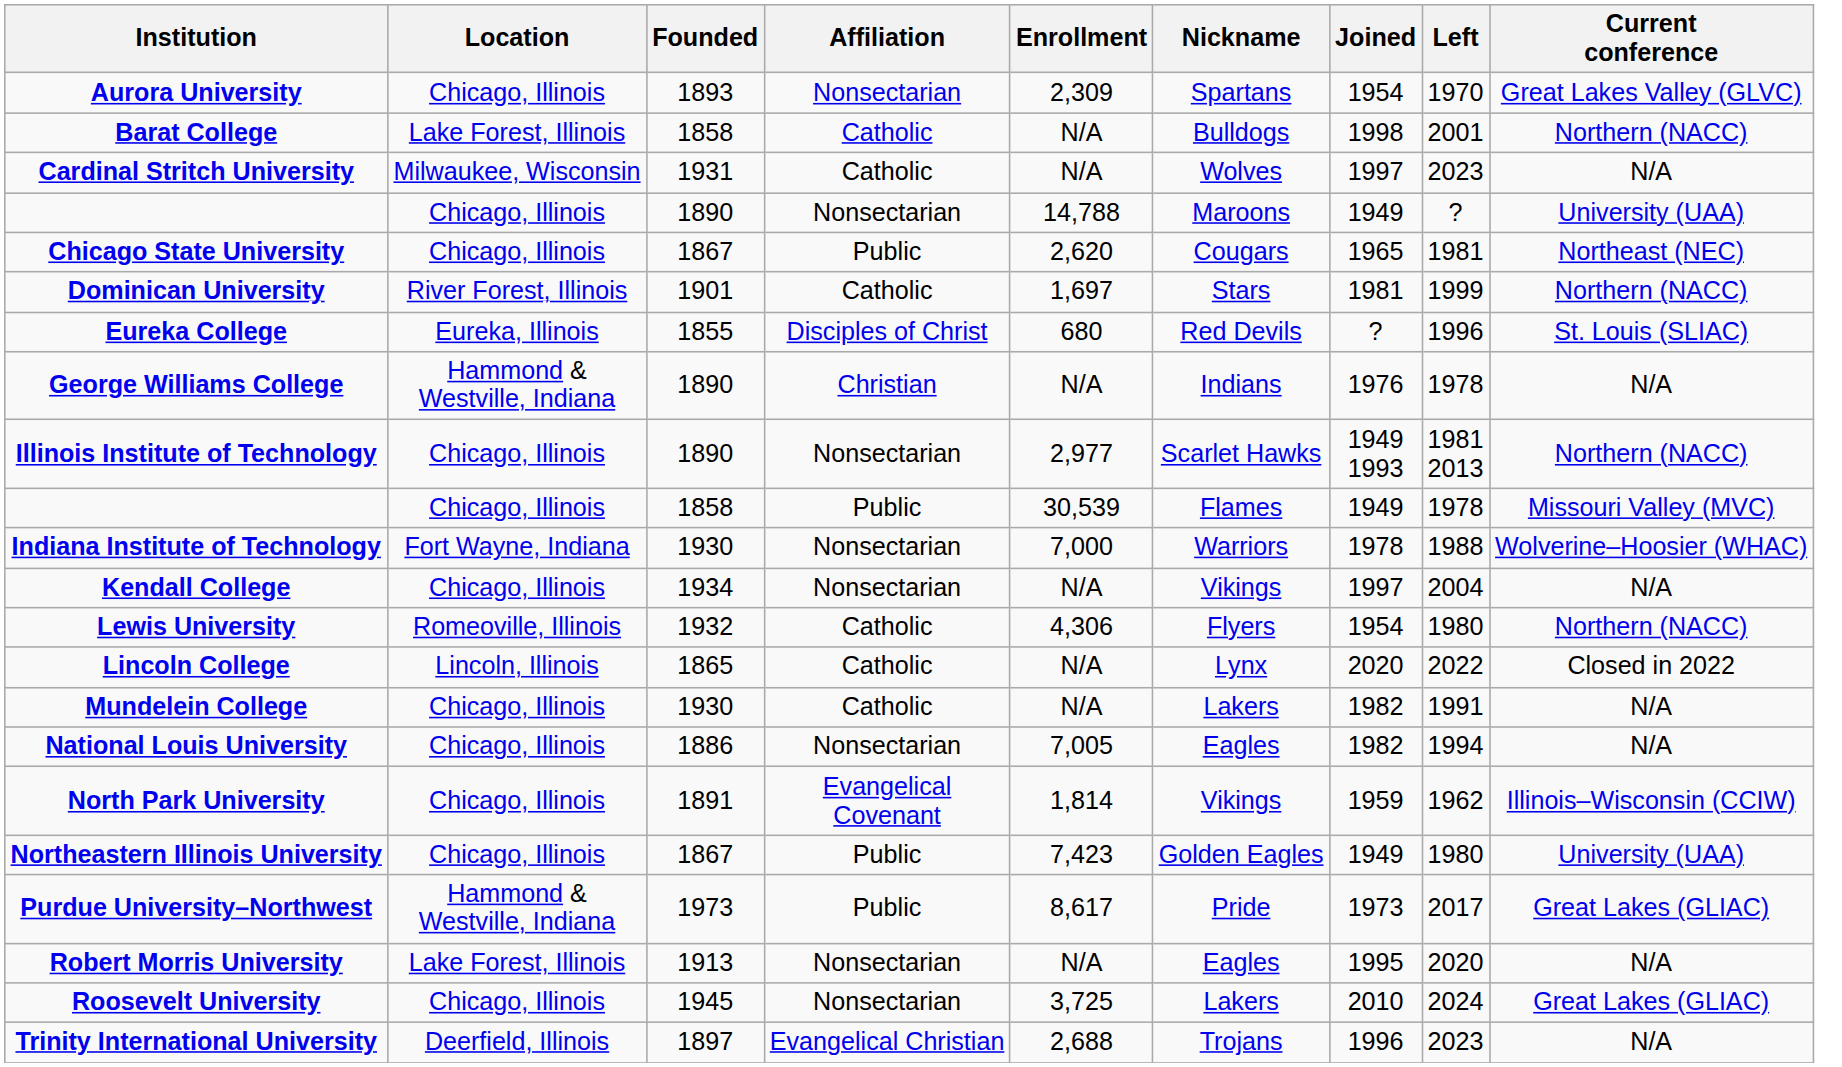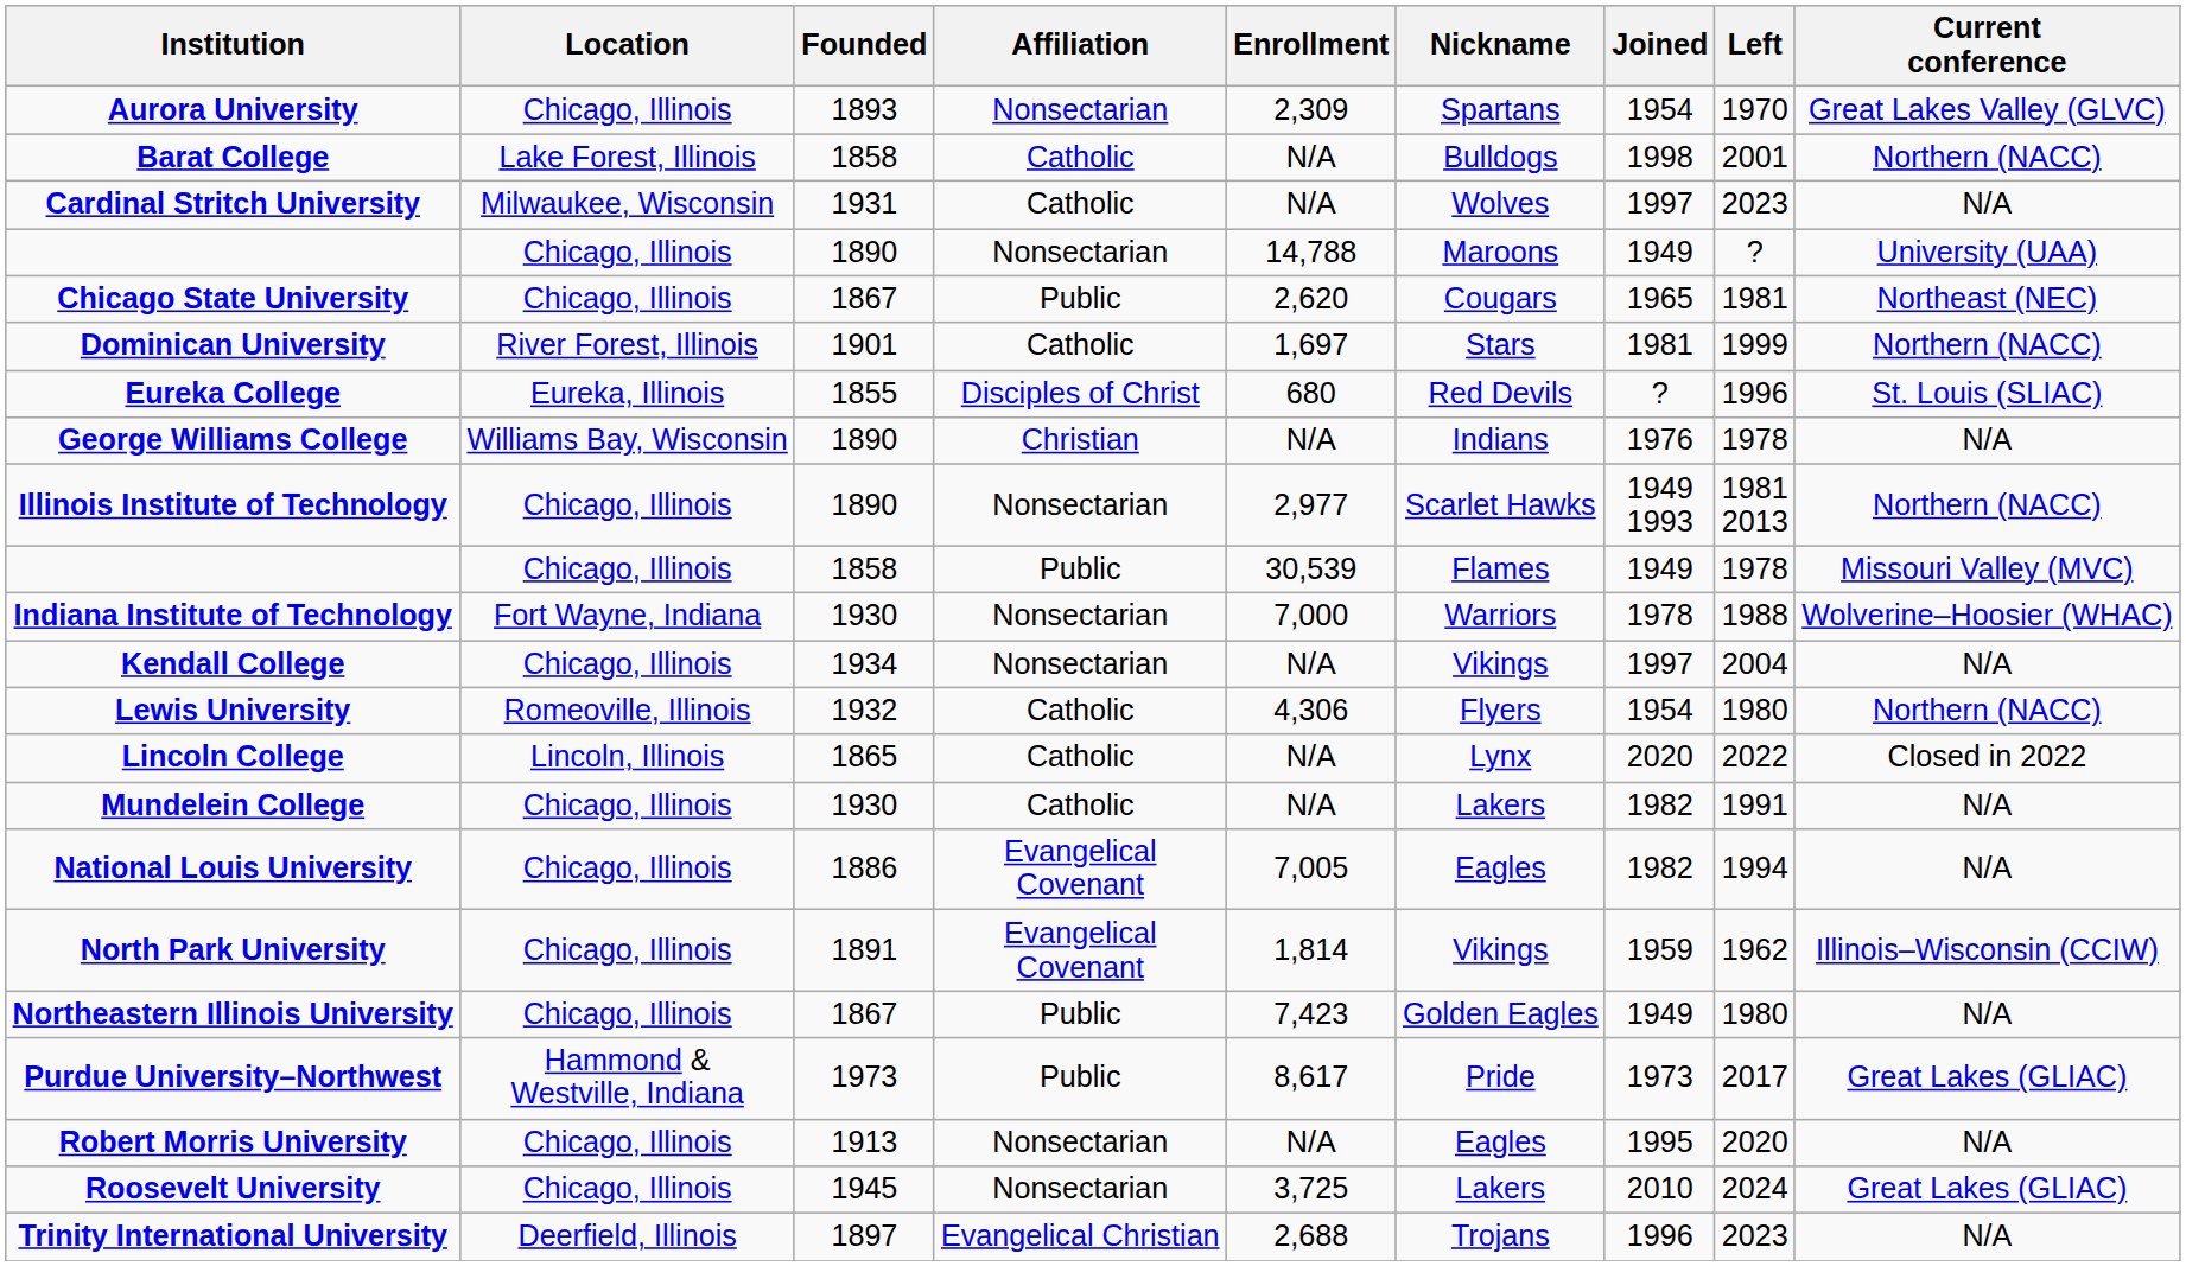 <table class="wikitable sortable" style="text-align:center">
 <tr>
 <th>Institution</th>
 <th>Location</th>
 <th>Founded</th>
 <th>Affiliation</th>
 <th>Enrollment</th>
 <th>Nickname</th>
 <th>Joined</th>
 <th>Left</th>
 <th>Current<br>conference</th>
 </tr>
 <tr>
 <td><strong><a href='#'>Aurora University</a></strong></td>
 <td><a href='#'>Chicago, Illinois</a></td>
 <td>1893</td>
 <td><a href='#'>Nonsectarian</a></td>
 <td>2,309</td>
 <td><a href='#'>Spartans</a></td>
 <td>1954</td>
 <td>1970</td>
 <td><a href='#'>Great Lakes Valley (GLVC)</a></td>
 </tr>
 <tr>
 <td><strong><a href='#'>Barat College</a></strong></td>
 <td><a href='#'>Lake Forest, Illinois</a></td>
 <td>1858</td>
 <td><a href='#'>Catholic</a></td>
 <td>N/A</td>
 <td><a href='#'>Bulldogs</a></td>
 <td>1998</td>
 <td>2001</td>
 <td><a href='#'>Northern (NACC)</a></td>
 </tr>
 <tr>
 <td><strong><a href='#'>Cardinal Stritch University</a></strong></td>
 <td><a href='#'>Milwaukee, Wisconsin</a></td>
 <td>1931</td>
 <td>Catholic<br></td>
 <td>N/A</td>
 <td><a href='#'>Wolves</a></td>
 <td>1997</td>
 <td>2023</td>
 <td>N/A</td>
 </tr>
 <tr>
 <td></td>
 <td><a href='#'>Chicago, Illinois</a></td>
 <td>1890</td>
 <td>Nonsectarian</td>
 <td>14,788</td>
 <td><a href='#'>Maroons</a></td>
 <td>1949</td>
 <td>?</td>
 <td><a href='#'>University (UAA)</a></td>
 </tr>
 <tr>
 <td><strong><a href='#'>Chicago State University</a></strong></td>
 <td><a href='#'>Chicago, Illinois</a></td>
 <td>1867</td>
 <td>Public<br></td>
 <td>2,620</td>
 <td><a href='#'>Cougars</a></td>
 <td>1965</td>
 <td>1981</td>
 <td><a href='#'>Northeast (NEC)</a></td>
 </tr>
 <tr>
 <td><strong><a href='#'>Dominican University</a></strong></td>
 <td><a href='#'>River Forest, Illinois</a></td>
 <td>1901</td>
 <td>Catholic<br></td>
 <td>1,697</td>
 <td><a href='#'>Stars</a></td>
 <td>1981</td>
 <td>1999</td>
 <td><a href='#'>Northern (NACC)</a></td>
 </tr>
 <tr>
 <td><strong><a href='#'>Eureka College</a></strong></td>
 <td><a href='#'>Eureka, Illinois</a></td>
 <td>1855</td>
 <td><a href='#'>Disciples of Christ</a></td>
 <td>680</td>
 <td><a href='#'>Red Devils</a></td>
 <td>?</td>
 <td>1996</td>
 <td><a href='#'>St. Louis (SLIAC)</a></td>
 </tr>
 <tr>
 <td><strong><a href='#'>George Williams College</a></strong></td>
-<td><a href='#'>Hammond</a> &<br><a href='#'>Westville, Indiana</a></td>
+<td><a href='#'>Williams Bay, Wisconsin</a></td>
 <td>1890</td>
 <td><a href='#'>Christian</a></td>
 <td>N/A</td>
 <td><a href='#'>Indians</a></td>
 <td>1976</td>
 <td>1978<br></td>
 <td>N/A</td>
 </tr>
 <tr>
 <td><strong><a href='#'>Illinois Institute of Technology</a></strong></td>
 <td><a href='#'>Chicago, Illinois</a></td>
 <td>1890</td>
 <td>Nonsectarian</td>
 <td>2,977</td>
 <td><a href='#'>Scarlet Hawks</a></td>
 <td>1949<br>1993</td>
 <td>1981<br>2013</td>
 <td><a href='#'>Northern (NACC)</a></td>
 </tr>
 <tr>
 <td></td>
 <td><a href='#'>Chicago, Illinois</a></td>
 <td>1858</td>
 <td>Public</td>
 <td>30,539</td>
 <td><a href='#'>Flames</a></td>
 <td>1949</td>
 <td>1978<br></td>
 <td><a href='#'>Missouri Valley (MVC)</a></td>
 </tr>
 <tr>
 <td><strong><a href='#'>Indiana Institute of Technology</a></strong></td>
 <td><a href='#'>Fort Wayne, Indiana</a></td>
 <td>1930</td>
 <td>Nonsectarian</td>
 <td>7,000</td>
 <td><a href='#'>Warriors</a></td>
 <td>1978</td>
 <td>1988</td>
 <td><a href='#'>Wolverine–Hoosier (WHAC)</a></td>
 </tr>
 <tr>
 <td><strong><a href='#'>Kendall College</a></strong></td>
 <td><a href='#'>Chicago, Illinois</a></td>
 <td>1934</td>
 <td>Nonsectarian</td>
 <td>N/A</td>
 <td><a href='#'>Vikings</a></td>
 <td>1997</td>
 <td>2004</td>
 <td>N/A</td>
 </tr>
 <tr>
 <td><strong><a href='#'>Lewis University</a></strong></td>
 <td><a href='#'>Romeoville, Illinois</a></td>
 <td>1932</td>
 <td>Catholic<br></td>
 <td>4,306</td>
 <td><a href='#'>Flyers</a></td>
 <td>1954</td>
 <td>1980</td>
 <td><a href='#'>Northern (NACC)</a></td>
 </tr>
 <tr>
 <td><strong><a href='#'>Lincoln College</a></strong></td>
 <td><a href='#'>Lincoln, Illinois</a></td>
 <td>1865</td>
 <td>Catholic<br></td>
 <td>N/A</td>
 <td><a href='#'>Lynx</a></td>
 <td>2020</td>
 <td>2022</td>
 <td>Closed in 2022</td>
 </tr>
 <tr>
 <td><strong><a href='#'>Mundelein College</a></strong></td>
 <td><a href='#'>Chicago, Illinois</a></td>
 <td>1930</td>
 <td>Catholic<br></td>
 <td>N/A</td>
 <td><a href='#'>Lakers</a></td>
 <td>1982</td>
 <td>1991<br></td>
 <td>N/A</td>
 </tr>
 <tr>
 <td><strong><a href='#'>National Louis University</a></strong></td>
 <td><a href='#'>Chicago, Illinois</a></td>
 <td>1886</td>
-<td>Nonsectarian</td>
+<td><a href='#'>Evangelical<br>Covenant</a></td>
 <td>7,005</td>
 <td><a href='#'>Eagles</a></td>
 <td>1982</td>
 <td>1994<br></td>
 <td>N/A</td>
 </tr>
 <tr>
 <td><strong><a href='#'>North Park University</a></strong></td>
 <td><a href='#'>Chicago, Illinois</a></td>
 <td>1891</td>
 <td><a href='#'>Evangelical<br>Covenant</a></td>
 <td>1,814</td>
 <td><a href='#'>Vikings</a></td>
 <td>1959</td>
 <td>1962</td>
 <td><a href='#'>Illinois–Wisconsin (CCIW)</a></td>
 </tr>
 <tr>
 <td><strong><a href='#'>Northeastern Illinois University</a></strong></td>
 <td><a href='#'>Chicago, Illinois</a></td>
 <td>1867</td>
 <td>Public</td>
 <td>7,423</td>
 <td><a href='#'>Golden Eagles</a></td>
 <td>1949</td>
 <td>1980<br></td>
-<td><a href='#'>University (UAA)</a></td>
+<td>N/A</td>
 </tr>
 <tr>
 <td><strong><a href='#'>Purdue University–Northwest</a></strong></td>
 <td><a href='#'>Hammond</a> &<br><a href='#'>Westville, Indiana</a></td>
 <td>1973</td>
 <td>Public</td>
 <td>8,617</td>
 <td><a href='#'>Pride</a></td>
 <td>1973</td>
 <td>2017</td>
 <td><a href='#'>Great Lakes (GLIAC)</a></td>
 </tr>
 <tr>
 <td><strong><a href='#'>Robert Morris University</a></strong></td>
-<td><a href='#'>Lake Forest, Illinois</a></td>
+<td><a href='#'>Chicago, Illinois</a></td>
 <td>1913</td>
 <td>Nonsectarian</td>
 <td>N/A</td>
 <td><a href='#'>Eagles</a></td>
 <td>1995<br></td>
 <td>2020</td>
 <td>N/A</td>
 </tr>
 <tr>
 <td><strong><a href='#'>Roosevelt University</a></strong></td>
 <td><a href='#'>Chicago, Illinois</a></td>
 <td>1945</td>
 <td>Nonsectarian</td>
 <td>3,725</td>
 <td><a href='#'>Lakers</a></td>
 <td>2010</td>
 <td>2024</td>
 <td><a href='#'>Great Lakes (GLIAC)</a></td>
 </tr>
 <tr>
 <td><strong><a href='#'>Trinity International University</a></strong></td>
 <td><a href='#'>Deerfield, Illinois</a></td>
 <td>1897</td>
 <td><a href='#'>Evangelical Christian</a></td>
 <td>2,688</td>
 <td><a href='#'>Trojans</a></td>
 <td>1996</td>
 <td>2023</td>
 <td>N/A</td>
 </tr>
 </table>
